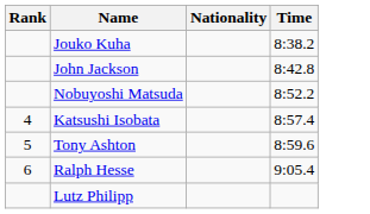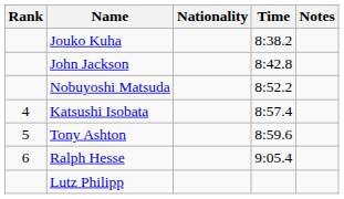 <table class="wikitable sortable" style="text-align:center">
 <tr>
 <th>Rank</th>
 <th>Name</th>
 <th>Nationality</th>
 <th>Time</th>
+<th>Notes</th>
 </tr>
 <tr>
 <td></td>
 <td align=left><a href='#'>Jouko Kuha</a></td>
 <td align=left></td>
 <td>8:38.2</td>
+<td></td>
 </tr>
 <tr>
 <td></td>
 <td align=left><a href='#'>John Jackson</a></td>
 <td align=left></td>
 <td>8:42.8</td>
+<td></td>
 </tr>
 <tr>
 <td></td>
 <td align=left><a href='#'>Nobuyoshi Matsuda</a></td>
 <td align=left></td>
 <td>8:52.2</td>
+<td></td>
 </tr>
 <tr>
 <td>4</td>
 <td align=left><a href='#'>Katsushi Isobata</a></td>
 <td align=left></td>
 <td>8:57.4</td>
+<td></td>
 </tr>
 <tr>
 <td>5</td>
 <td align=left><a href='#'>Tony Ashton</a></td>
 <td align=left></td>
 <td>8:59.6</td>
+<td></td>
 </tr>
 <tr>
 <td>6</td>
 <td align=left><a href='#'>Ralph Hesse</a></td>
 <td align=left></td>
 <td>9:05.4</td>
+<td></td>
 </tr>
 <tr>
 <td></td>
 <td align=left><a href='#'>Lutz Philipp</a></td>
 <td align=left></td>
 <td></td>
+<td></td>
 </tr>
 </table>
